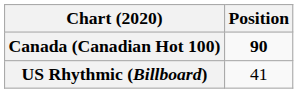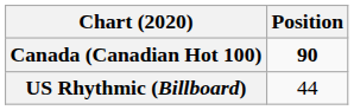 <table class="wikitable sortable plainrowheaders" style="text-align:center">
 <tr>
 <th scope="col">Chart (2020)</th>
 <th scope="col">Position</th>
 </tr>
 <tr>
 <th scope="row">Canada (Canadian Hot 100)</th>
 <td><strong>90</strong></td>
 </tr>
 <tr>
 <th scope="row">US Rhythmic (<em>Billboard</em>)</th>
-<td>41</td>
+<td>44</td>
 </tr>
 </table>
